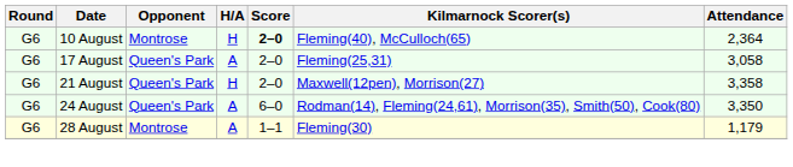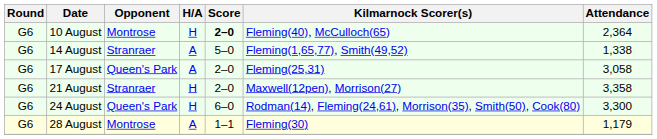 <table class="wikitable" style="text-align:center">
 <tr>
 <th>Round</th>
 <th>Date</th>
 <th>Opponent</th>
 <th>H/A</th>
 <th>Score</th>
 <th>Kilmarnock Scorer(s)</th>
 <th>Attendance</th>
 </tr>
 <tr bgcolor=#EEFFEE>
 <td>G6</td>
 <td align=left>10 August</td>
 <td align=left><a href='#'>Montrose</a></td>
 <td><a href='#'>H</a></td>
 <td><strong>2–0</strong></td>
 <td align=left><a href='#'>Fleming(40)</a>, <a href='#'>McCulloch(65)</a></td>
 <td>2,364</td>
 </tr>
 <tr bgcolor=#EEFFEE>
 <td>G6</td>
+<td align=left>14 August</td>
+<td align=left><a href='#'>Stranraer</a></td>
+<td><a href='#'>A</a></td>
+<td>5–0</td>
+<td align=left><a href='#'>Fleming(1,65,77)</a>, <a href='#'>Smith(49,52)</a></td>
+<td>1,338</td>
+</tr>
+<tr bgcolor=#EEFFEE>
+<td>G6</td>
 <td align=left>17 August</td>
 <td align=left><a href='#'>Queen's Park</a></td>
 <td><a href='#'>A</a></td>
 <td>2–0</td>
 <td align=left><a href='#'>Fleming(25,31)</a></td>
 <td>3,058</td>
 </tr>
 <tr bgcolor=#EEFFEE>
 <td>G6</td>
 <td align=left>21 August</td>
-<td align=left><a href='#'>Queen's Park</a></td>
+<td align=left><a href='#'>Stranraer</a></td>
 <td><a href='#'>H</a></td>
 <td>2–0</td>
 <td align=left><a href='#'>Maxwell(12pen)</a>, <a href='#'>Morrison(27)</a></td>
 <td>3,358</td>
 </tr>
 <tr bgcolor=#EEFFEE>
 <td>G6</td>
 <td align=left>24 August</td>
 <td align=left><a href='#'>Queen's Park</a></td>
-<td><a href='#'>A</a></td>
+<td><a href='#'>H</a></td>
 <td>6–0</td>
 <td align=left><a href='#'>Rodman(14)</a>, <a href='#'>Fleming(24,61)</a>, <a href='#'>Morrison(35)</a>, <a href='#'>Smith(50)</a>, <a href='#'>Cook(80)</a></td>
-<td>3,350</td>
+<td>3,300</td>
 </tr>
 <tr bgcolor=#FFFFDD>
 <td>G6</td>
 <td align=left>28 August</td>
 <td align=left><a href='#'>Montrose</a></td>
 <td><a href='#'>A</a></td>
 <td>1–1</td>
 <td align=left><a href='#'>Fleming(30)</a></td>
 <td>1,179</td>
 </tr>
 <tr>
 </tr>
 </table>
